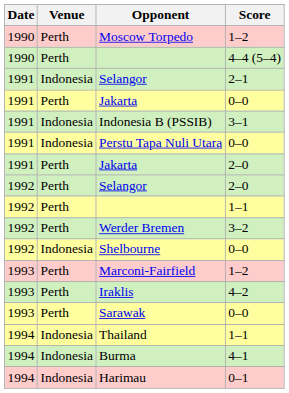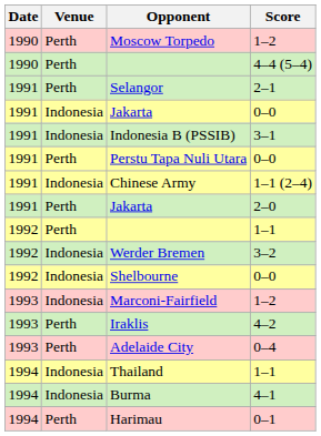 <table class="wikitable" style="text-align:left">
 <tr>
 <th>Date</th>
 <th>Venue</th>
 <th>Opponent</th>
 <th>Score</th>
 </tr>
 <tr bgcolor=ffcccc>
 <td>1990</td>
 <td>Perth</td>
 <td> <a href='#'>Moscow Torpedo</a></td>
 <td>1–2</td>
 </tr>
 <tr bgcolor=D0F0C0>
 <td>1990</td>
 <td>Perth</td>
 <td></td>
 <td>4–4 (5–4)</td>
 </tr>
 <tr bgcolor=D0F0C0>
 <td>1991</td>
-<td>Indonesia</td>
+<td>Perth</td>
 <td> <a href='#'>Selangor</a></td>
 <td>2–1</td>
 </tr>
 <tr bgcolor=FFFFA0>
 <td>1991</td>
-<td>Perth</td>
+<td>Indonesia</td>
 <td> <a href='#'>Jakarta</a></td>
 <td>0–0</td>
 </tr>
 <tr bgcolor=D0F0C0>
 <td>1991</td>
 <td>Indonesia</td>
 <td> Indonesia B (PSSIB)</td>
 <td>3–1</td>
 </tr>
 <tr bgcolor=FFFFA0>
 <td>1991</td>
-<td>Indonesia</td>
+<td>Perth</td>
 <td> <a href='#'>Perstu Tapa Nuli Utara</a></td>
 <td>0–0</td>
+</tr>
+<tr bgcolor=FFFFA0>
+<td>1991</td>
+<td>Indonesia</td>
+<td> Chinese Army</td>
+<td>1–1 (2–4)</td>
 </tr>
 <tr bgcolor=D0F0C0>
 <td>1991</td>
 <td>Perth</td>
 <td> <a href='#'>Jakarta</a></td>
-<td>2–0</td>
-</tr>
-<tr bgcolor=D0F0C0>
-<td>1992</td>
-<td>Perth</td>
-<td> <a href='#'>Selangor</a></td>
 <td>2–0</td>
 </tr>
 <tr bgcolor=FFFFA0>
 <td>1992</td>
 <td>Perth</td>
 <td></td>
 <td>1–1</td>
 </tr>
 <tr bgcolor=D0F0C0>
 <td>1992</td>
-<td>Perth</td>
+<td>Indonesia</td>
 <td> <a href='#'>Werder Bremen</a></td>
 <td>3–2</td>
 </tr>
 <tr bgcolor=FFFFA0>
 <td>1992</td>
 <td>Indonesia</td>
 <td> <a href='#'>Shelbourne</a></td>
 <td>0–0</td>
 </tr>
 <tr bgcolor=ffcccc>
 <td>1993</td>
-<td>Perth</td>
+<td>Indonesia</td>
 <td><a href='#'>Marconi-Fairfield</a></td>
 <td>1–2</td>
 </tr>
 <tr bgcolor=D0F0C0>
 <td>1993</td>
 <td>Perth</td>
 <td> <a href='#'>Iraklis</a></td>
 <td>4–2</td>
 </tr>
-<tr bgcolor=FFFFA0>
+<tr bgcolor=ffcccc>
 <td>1993</td>
 <td>Perth</td>
-<td> <a href='#'>Sarawak</a></td>
-<td>0–0</td>
+<td><a href='#'>Adelaide City</a></td>
+<td>0–4</td>
 </tr>
 <tr bgcolor=FFFFA0>
 <td>1994</td>
 <td>Indonesia</td>
 <td> Thailand</td>
 <td>1–1</td>
 </tr>
 <tr bgcolor=D0F0C0>
 <td>1994</td>
 <td>Indonesia</td>
 <td> Burma</td>
 <td>4–1</td>
 </tr>
 <tr bgcolor=ffcccc>
 <td>1994</td>
-<td>Indonesia</td>
+<td>Perth</td>
 <td> Harimau</td>
 <td>0–1</td>
 </tr>
 </table>
